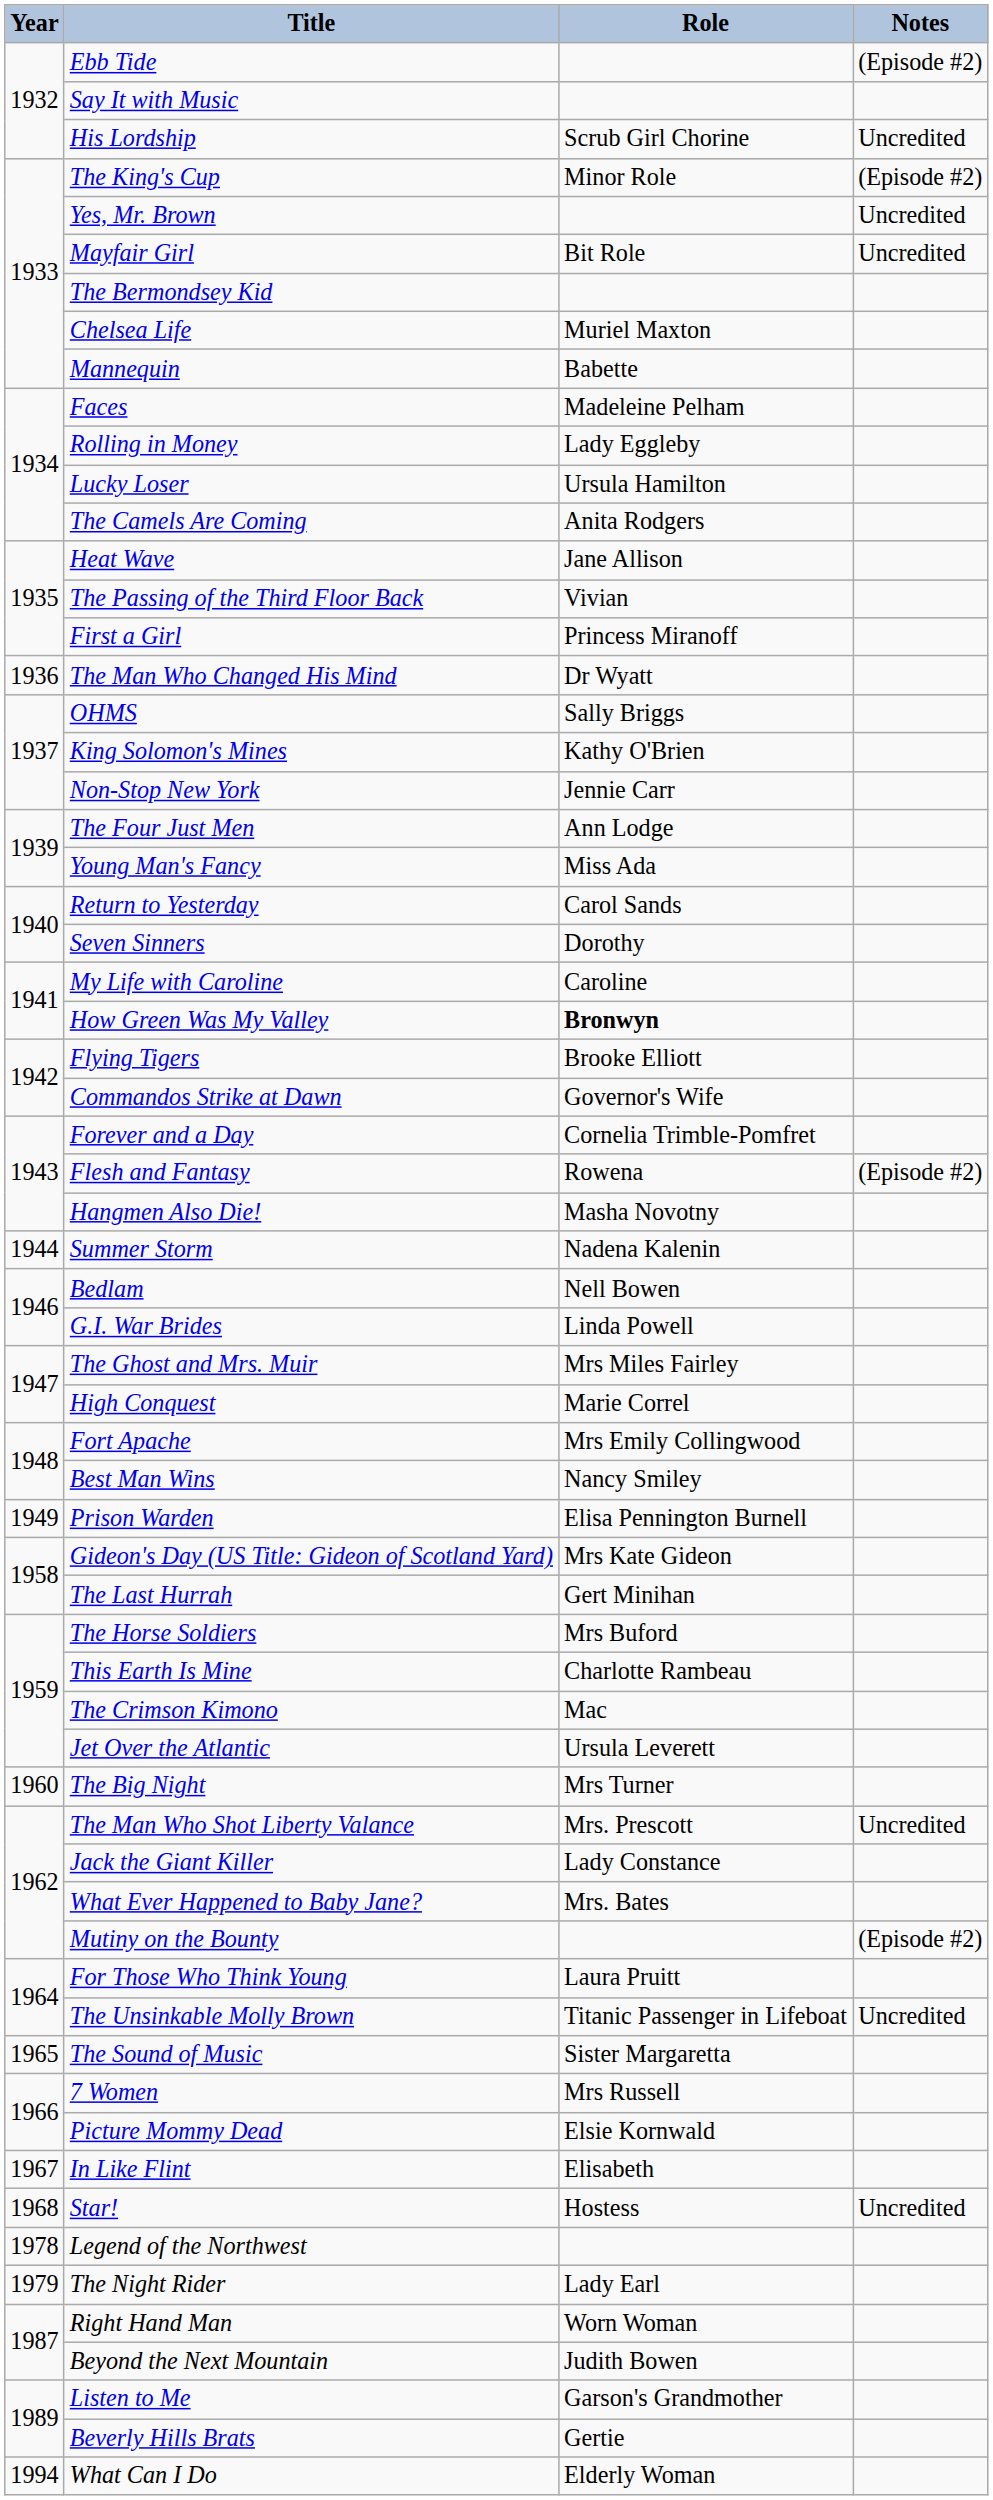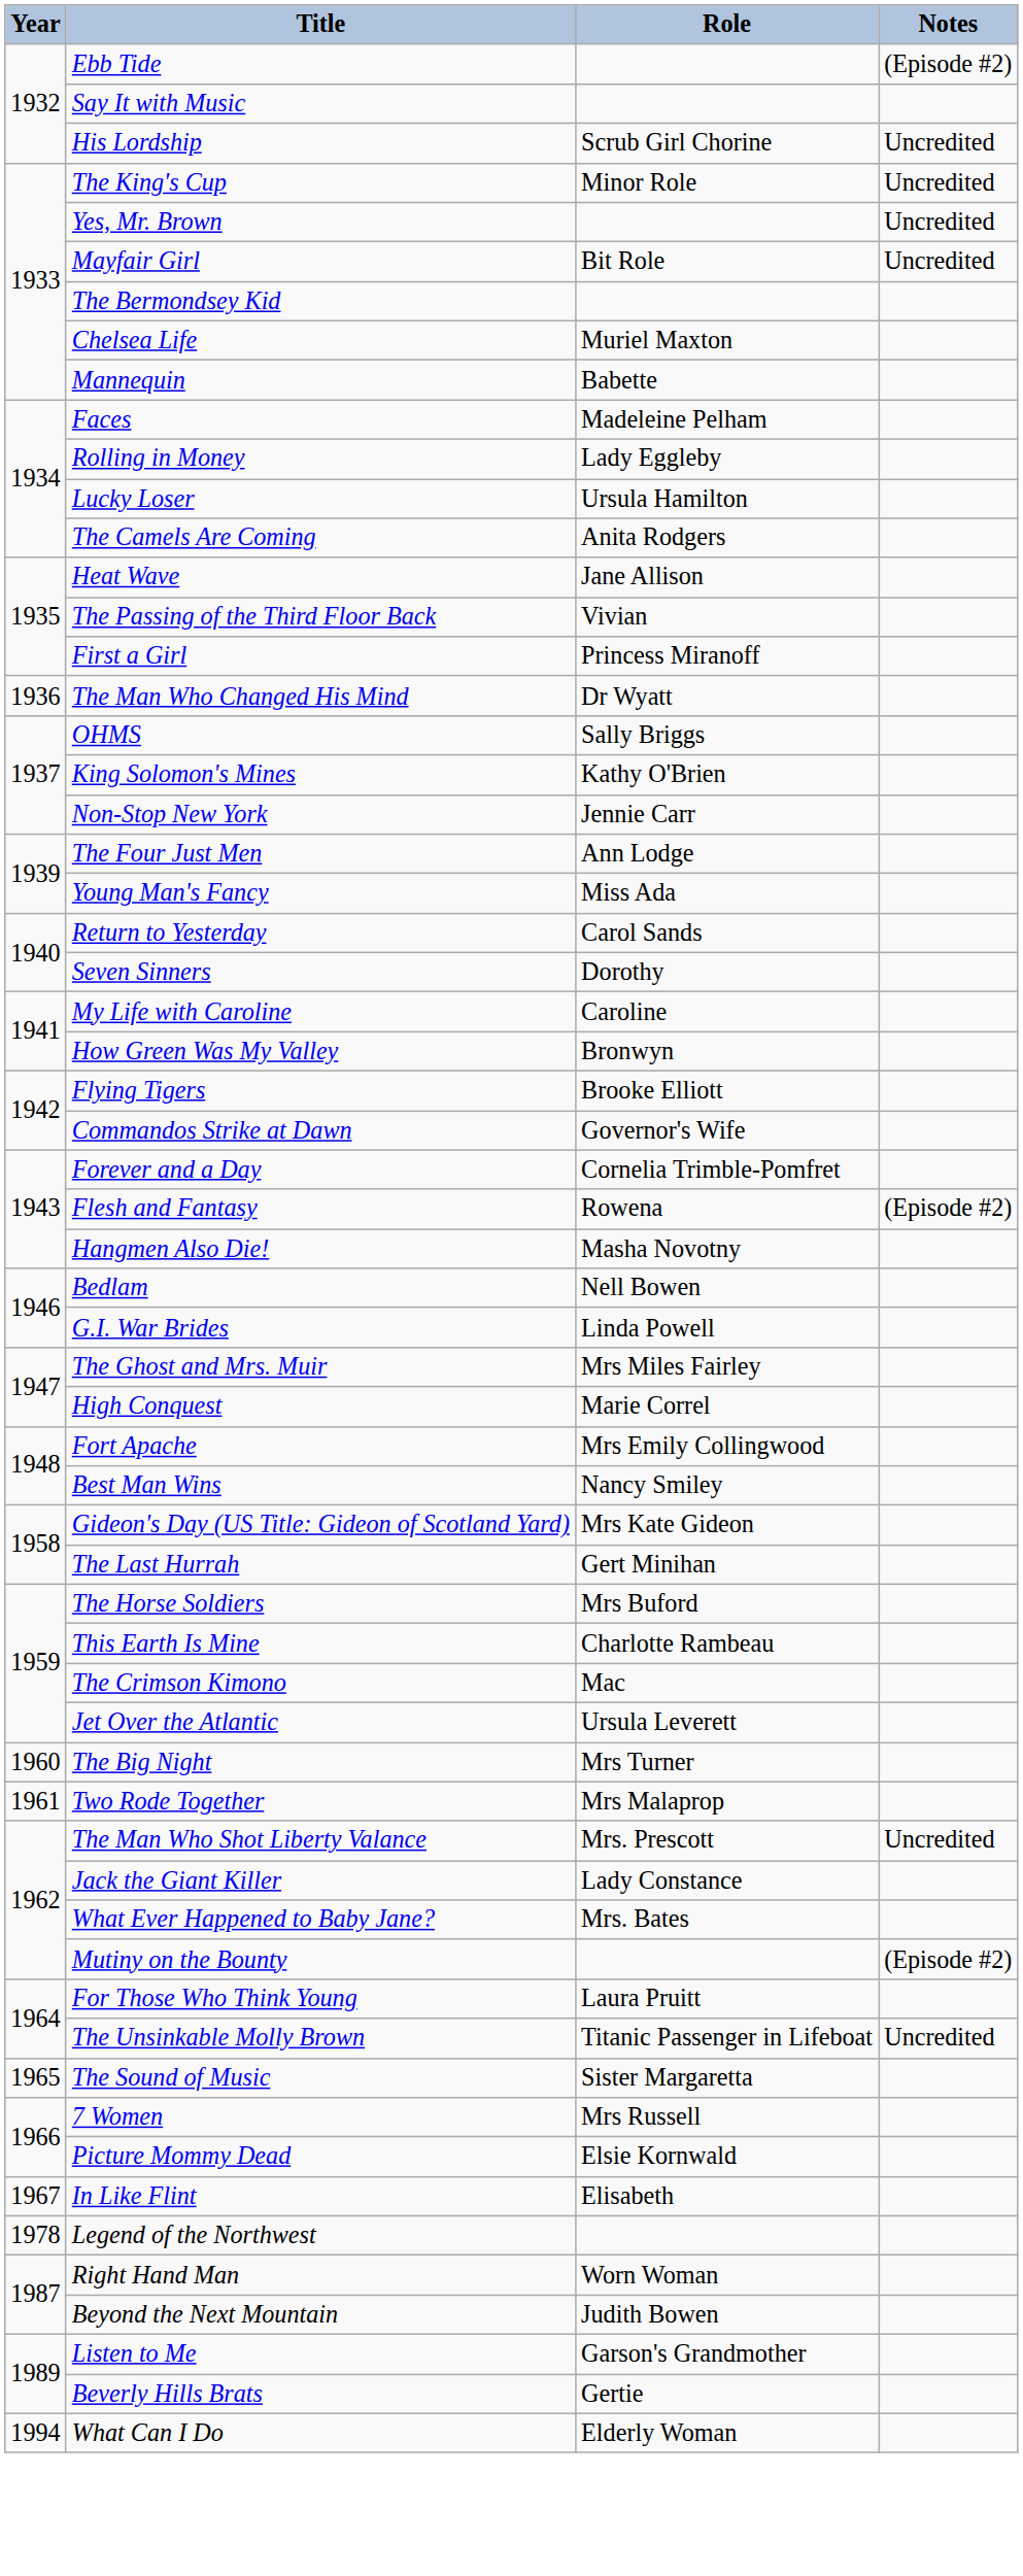 <table class="wikitable">
 <tr>
 <th style="background:#B0C4DE;">Year</th>
 <th style="background:#B0C4DE;">Title</th>
 <th style="background:#B0C4DE;">Role</th>
 <th style="background:#B0C4DE;">Notes</th>
 </tr>
 <tr>
 <td rowspan=3>1932</td>
 <td><em><a href='#'>Ebb Tide</a></em></td>
 <td></td>
 <td>(Episode #2)</td>
 </tr>
 <tr>
 <td><em><a href='#'>Say It with Music</a></em></td>
 <td></td>
 <td></td>
 </tr>
 <tr>
 <td><em><a href='#'>His Lordship</a></em></td>
 <td>Scrub Girl Chorine</td>
 <td>Uncredited</td>
 </tr>
 <tr>
 <td rowspan=6>1933</td>
 <td><em><a href='#'>The King's Cup</a></em></td>
 <td>Minor Role</td>
-<td>(Episode #2)</td>
+<td>Uncredited</td>
 </tr>
 <tr>
 <td><em><a href='#'>Yes, Mr. Brown</a></em></td>
 <td></td>
 <td>Uncredited</td>
 </tr>
 <tr>
 <td><em><a href='#'>Mayfair Girl</a></em></td>
 <td>Bit Role</td>
 <td>Uncredited</td>
 </tr>
 <tr>
 <td><em><a href='#'>The Bermondsey Kid</a></em></td>
 <td></td>
 <td></td>
 </tr>
 <tr>
 <td><em><a href='#'>Chelsea Life</a></em></td>
 <td>Muriel Maxton</td>
 <td></td>
 </tr>
 <tr>
 <td><em><a href='#'>Mannequin</a></em></td>
 <td>Babette</td>
 <td></td>
 </tr>
 <tr>
 <td rowspan=4>1934</td>
 <td><em><a href='#'>Faces</a></em></td>
 <td>Madeleine Pelham</td>
 <td></td>
 </tr>
 <tr>
 <td><em><a href='#'>Rolling in Money</a></em></td>
 <td>Lady Eggleby</td>
 <td></td>
 </tr>
 <tr>
 <td><em><a href='#'>Lucky Loser</a></em></td>
 <td>Ursula Hamilton</td>
 <td></td>
 </tr>
 <tr>
 <td><em><a href='#'>The Camels Are Coming</a></em></td>
 <td>Anita Rodgers</td>
 <td></td>
 </tr>
 <tr>
 <td rowspan=3>1935</td>
 <td><em><a href='#'>Heat Wave</a></em></td>
 <td>Jane Allison</td>
 <td></td>
 </tr>
 <tr>
 <td><em><a href='#'>The Passing of the Third Floor Back</a></em></td>
 <td>Vivian</td>
 <td></td>
 </tr>
 <tr>
 <td><em><a href='#'>First a Girl</a></em></td>
 <td>Princess Miranoff</td>
 <td></td>
 </tr>
 <tr>
 <td>1936</td>
 <td><em><a href='#'>The Man Who Changed His Mind</a></em></td>
 <td>Dr Wyatt</td>
 <td></td>
 </tr>
 <tr>
 <td rowspan=3>1937</td>
 <td><em><a href='#'>OHMS</a></em></td>
 <td>Sally Briggs</td>
 <td></td>
 </tr>
 <tr>
 <td><em><a href='#'>King Solomon's Mines</a></em></td>
 <td>Kathy O'Brien</td>
 <td></td>
 </tr>
 <tr>
 <td><em><a href='#'>Non-Stop New York</a></em></td>
 <td>Jennie Carr</td>
 <td></td>
 </tr>
 <tr>
 <td rowspan=2>1939</td>
 <td><em><a href='#'>The Four Just Men</a></em></td>
 <td>Ann Lodge</td>
 <td></td>
 </tr>
 <tr>
 <td><em><a href='#'>Young Man's Fancy</a></em></td>
 <td>Miss Ada</td>
 <td></td>
 </tr>
 <tr>
 <td rowspan=2>1940</td>
 <td><em><a href='#'>Return to Yesterday</a></em></td>
 <td>Carol Sands</td>
 <td></td>
 </tr>
 <tr>
 <td><em><a href='#'>Seven Sinners</a></em></td>
 <td>Dorothy</td>
 <td></td>
 </tr>
 <tr>
 <td rowspan=2>1941</td>
 <td><em><a href='#'>My Life with Caroline</a></em></td>
 <td>Caroline</td>
 <td></td>
 </tr>
 <tr>
 <td><em><a href='#'>How Green Was My Valley</a></em></td>
-<td><strong>Bronwyn</strong></td>
+<td>Bronwyn</td>
 <td></td>
 </tr>
 <tr>
 <td rowspan=2>1942</td>
 <td><em><a href='#'>Flying Tigers</a></em></td>
 <td>Brooke Elliott</td>
 <td></td>
 </tr>
 <tr>
 <td><em><a href='#'>Commandos Strike at Dawn</a></em></td>
 <td>Governor's Wife</td>
 <td></td>
 </tr>
 <tr>
 <td rowspan=3>1943</td>
 <td><em><a href='#'>Forever and a Day</a></em></td>
 <td>Cornelia Trimble-Pomfret</td>
 <td></td>
 </tr>
 <tr>
 <td><em><a href='#'>Flesh and Fantasy</a></em></td>
 <td>Rowena</td>
 <td>(Episode #2)</td>
 </tr>
 <tr>
 <td><em><a href='#'>Hangmen Also Die!</a></em></td>
 <td>Masha Novotny</td>
-<td></td>
-</tr>
-<tr>
-<td>1944</td>
-<td><em><a href='#'>Summer Storm</a></em></td>
-<td>Nadena Kalenin</td>
 <td></td>
 </tr>
 <tr>
 <td rowspan=2>1946</td>
 <td><em><a href='#'>Bedlam</a></em></td>
 <td>Nell Bowen</td>
 <td></td>
 </tr>
 <tr>
 <td><em><a href='#'>G.I. War Brides</a></em></td>
 <td>Linda Powell</td>
 <td></td>
 </tr>
 <tr>
 <td rowspan=2>1947</td>
 <td><em><a href='#'>The Ghost and Mrs. Muir</a></em></td>
 <td>Mrs Miles Fairley</td>
 <td></td>
 </tr>
 <tr>
 <td><em><a href='#'>High Conquest</a></em></td>
 <td>Marie Correl</td>
 <td></td>
 </tr>
 <tr>
 <td rowspan=2>1948</td>
 <td><em><a href='#'>Fort Apache</a></em></td>
 <td>Mrs Emily Collingwood</td>
 <td></td>
 </tr>
 <tr>
 <td><em><a href='#'>Best Man Wins</a></em></td>
 <td>Nancy Smiley</td>
-<td></td>
-</tr>
-<tr>
-<td>1949</td>
-<td><em><a href='#'>Prison Warden</a></em></td>
-<td>Elisa Pennington Burnell</td>
 <td></td>
 </tr>
 <tr>
 <td rowspan=2>1958</td>
 <td><em><a href='#'>Gideon's Day (US Title: Gideon of Scotland Yard)</a></em></td>
 <td>Mrs Kate Gideon</td>
 <td></td>
 </tr>
 <tr>
 <td><em><a href='#'>The Last Hurrah</a></em></td>
 <td>Gert Minihan</td>
 <td></td>
 </tr>
 <tr>
 <td rowspan=4>1959</td>
 <td><em><a href='#'>The Horse Soldiers</a></em></td>
 <td>Mrs Buford</td>
 <td></td>
 </tr>
 <tr>
 <td><em><a href='#'>This Earth Is Mine</a></em></td>
 <td>Charlotte Rambeau</td>
 <td></td>
 </tr>
 <tr>
 <td><em><a href='#'>The Crimson Kimono</a></em></td>
 <td>Mac</td>
 <td></td>
 </tr>
 <tr>
 <td><em><a href='#'>Jet Over the Atlantic</a></em></td>
 <td>Ursula Leverett</td>
 <td></td>
 </tr>
 <tr>
 <td>1960</td>
 <td><em><a href='#'>The Big Night</a></em></td>
 <td>Mrs Turner</td>
+<td></td>
+</tr>
+<tr>
+<td>1961</td>
+<td><em><a href='#'>Two Rode Together</a></em></td>
+<td>Mrs Malaprop</td>
 <td></td>
 </tr>
 <tr>
 <td rowspan=4>1962</td>
 <td><em><a href='#'>The Man Who Shot Liberty Valance</a></em></td>
 <td>Mrs. Prescott</td>
 <td>Uncredited</td>
 </tr>
 <tr>
 <td><em><a href='#'>Jack the Giant Killer</a></em></td>
 <td>Lady Constance</td>
 <td></td>
 </tr>
 <tr>
 <td><em><a href='#'>What Ever Happened to Baby Jane?</a></em></td>
 <td>Mrs. Bates</td>
 <td></td>
 </tr>
 <tr>
 <td><em><a href='#'>Mutiny on the Bounty</a></em></td>
 <td></td>
 <td>(Episode #2)</td>
 </tr>
 <tr>
 <td rowspan=2>1964</td>
 <td><em><a href='#'>For Those Who Think Young</a></em></td>
 <td>Laura Pruitt</td>
 <td></td>
 </tr>
 <tr>
 <td><em><a href='#'>The Unsinkable Molly Brown</a></em></td>
 <td>Titanic Passenger in Lifeboat</td>
 <td>Uncredited</td>
 </tr>
 <tr>
 <td>1965</td>
 <td><em><a href='#'>The Sound of Music</a></em></td>
 <td>Sister Margaretta</td>
 <td></td>
 </tr>
 <tr>
 <td rowspan=2>1966</td>
 <td><em><a href='#'>7 Women</a></em></td>
 <td>Mrs Russell</td>
 <td></td>
 </tr>
 <tr>
 <td><em><a href='#'>Picture Mommy Dead</a></em></td>
 <td>Elsie Kornwald</td>
 <td></td>
 </tr>
 <tr>
 <td>1967</td>
 <td><em><a href='#'>In Like Flint</a></em></td>
 <td>Elisabeth</td>
 <td></td>
 </tr>
 <tr>
-<td>1968</td>
-<td><em><a href='#'>Star!</a></em></td>
-<td>Hostess</td>
-<td>Uncredited</td>
-</tr>
-<tr>
 <td>1978</td>
 <td><em>Legend of the Northwest</em></td>
 <td></td>
-<td></td>
-</tr>
-<tr>
-<td>1979</td>
-<td><em>The Night Rider</em></td>
-<td>Lady Earl</td>
 <td></td>
 </tr>
 <tr>
 <td rowspan=2>1987</td>
 <td><em>Right Hand Man</em></td>
 <td>Worn Woman</td>
 <td></td>
 </tr>
 <tr>
 <td><em>Beyond the Next Mountain</em></td>
 <td>Judith Bowen</td>
 <td></td>
 </tr>
 <tr>
 <td rowspan=2>1989</td>
 <td><em><a href='#'>Listen to Me</a></em></td>
 <td>Garson's Grandmother</td>
 <td></td>
 </tr>
 <tr>
 <td><em><a href='#'>Beverly Hills Brats</a></em></td>
 <td>Gertie</td>
 <td></td>
 </tr>
 <tr>
 <td>1994</td>
 <td><em>What Can I Do</em></td>
 <td>Elderly Woman</td>
 <td></td>
 </tr>
 </table>
